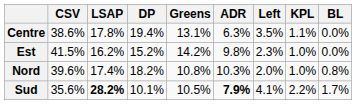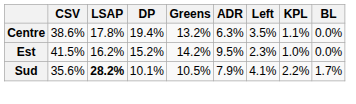 <table class="wikitable sortable" style=text-align:right>
 <tr>
 <th></th>
 <th>CSV</th>
 <th>LSAP</th>
 <th>DP</th>
 <th>Greens</th>
 <th>ADR</th>
 <th>Left</th>
 <th>KPL</th>
 <th>BL</th>
 </tr>
 <tr>
 <th>Centre</th>
 <td>38.6%</td>
 <td>17.8%</td>
 <td>19.4%</td>
-<td>13.1%</td>
+<td>13.2%</td>
 <td>6.3%</td>
 <td>3.5%</td>
 <td>1.1%</td>
 <td>0.0%</td>
 </tr>
 <tr>
 <th>Est</th>
 <td>41.5%</td>
 <td>16.2%</td>
 <td>15.2%</td>
 <td>14.2%</td>
-<td>9.8%</td>
+<td>9.5%</td>
 <td>2.3%</td>
 <td>1.0%</td>
 <td>0.0%</td>
-</tr>
-<tr>
-<th>Nord</th>
-<td>39.6%</td>
-<td>17.4%</td>
-<td>18.2%</td>
-<td>10.8%</td>
-<td>10.3%</td>
-<td>2.0%</td>
-<td>1.0%</td>
-<td>0.8%</td>
 </tr>
 <tr>
 <th>Sud</th>
 <td>35.6%</td>
 <td><strong>28.2%</strong></td>
 <td>10.1%</td>
 <td>10.5%</td>
-<td><strong>7.9%</strong></td>
+<td>7.9%</td>
 <td>4.1%</td>
 <td>2.2%</td>
 <td>1.7%</td>
 </tr>
 </table>
